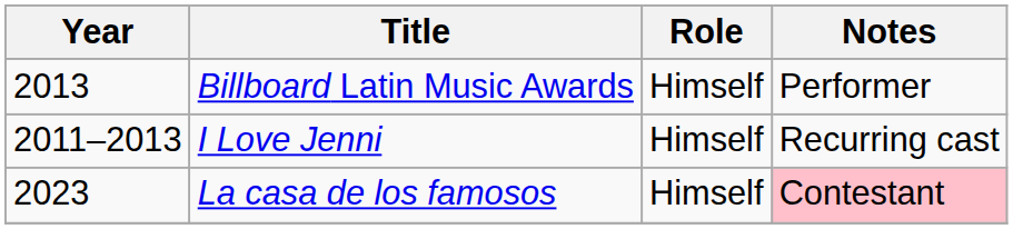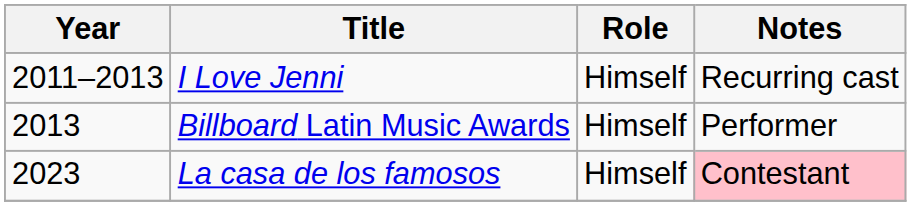 <table class="wikitable sortable plainrowheaders">
 <tr>
 <th scope="col">Year</th>
 <th scope="col">Title</th>
 <th scope="col" class="unsortable">Role</th>
 <th scope="col" class="unsortable">Notes</th>
 </tr>
 <tr>
+<td>2011–2013</td>
+<td><em><a href='#'>I Love Jenni</a></em></td>
+<td>Himself</td>
+<td>Recurring cast</td>
+</tr>
+<tr>
 <td>2013</td>
 <td scope="row"><a href='#'><em>Billboard</em> Latin Music Awards</a></td>
 <td>Himself</td>
 <td>Performer</td>
-</tr>
-<tr>
-<td>2011–2013</td>
-<td><em><a href='#'>I Love Jenni</a></em></td>
-<td>Himself</td>
-<td>Recurring cast</td>
 </tr>
 <tr>
 <td>2023</td>
 <td><em><a href='#'>La casa de los famosos</a></em></td>
 <td>Himself</td>
 <td style="background: pink;">Contestant</td>
 </tr>
 <tr>
 </tr>
 </table>
